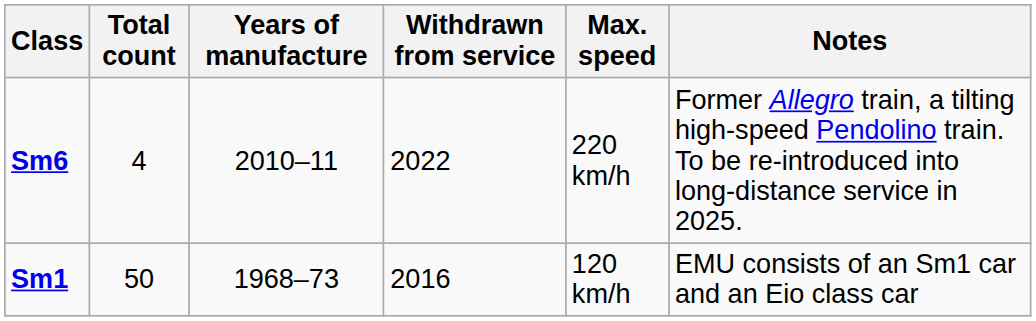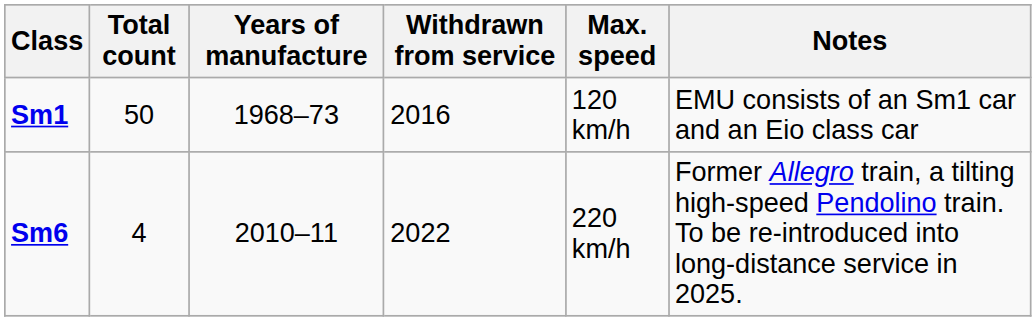 <table class="wikitable">
 <tr>
 <th>Class</th>
 <th>Total count</th>
 <th>Years of manufacture</th>
 <th>Withdrawn from service</th>
 <th>Max. speed</th>
 <th>Notes</th>
 </tr>
 <tr>
+<td><strong><a href='#'>Sm1</a></strong></td>
+<td align="Center">50</td>
+<td align="Center">1968–73</td>
+<td>2016</td>
+<td>120 km/h</td>
+<td>EMU consists of an Sm1 car and an Eio class car</td>
+</tr>
+<tr>
 <td><strong><a href='#'>Sm6</a></strong></td>
 <td align="Center">4</td>
 <td align="Center">2010–11</td>
 <td>2022</td>
 <td>220 km/h</td>
 <td>Former <a href='#'><em>Allegro</em></a> train, a tilting high-speed <a href='#'>Pendolino</a> train. To be re-introduced into long-distance service in 2025.</td>
 </tr>
-<tr>
-<td><strong><a href='#'>Sm1</a></strong></td>
-<td align="Center">50</td>
-<td align="Center">1968–73</td>
-<td>2016</td>
-<td>120 km/h</td>
-<td>EMU consists of an Sm1 car and an Eio class car</td>
-</tr>
 </table>
